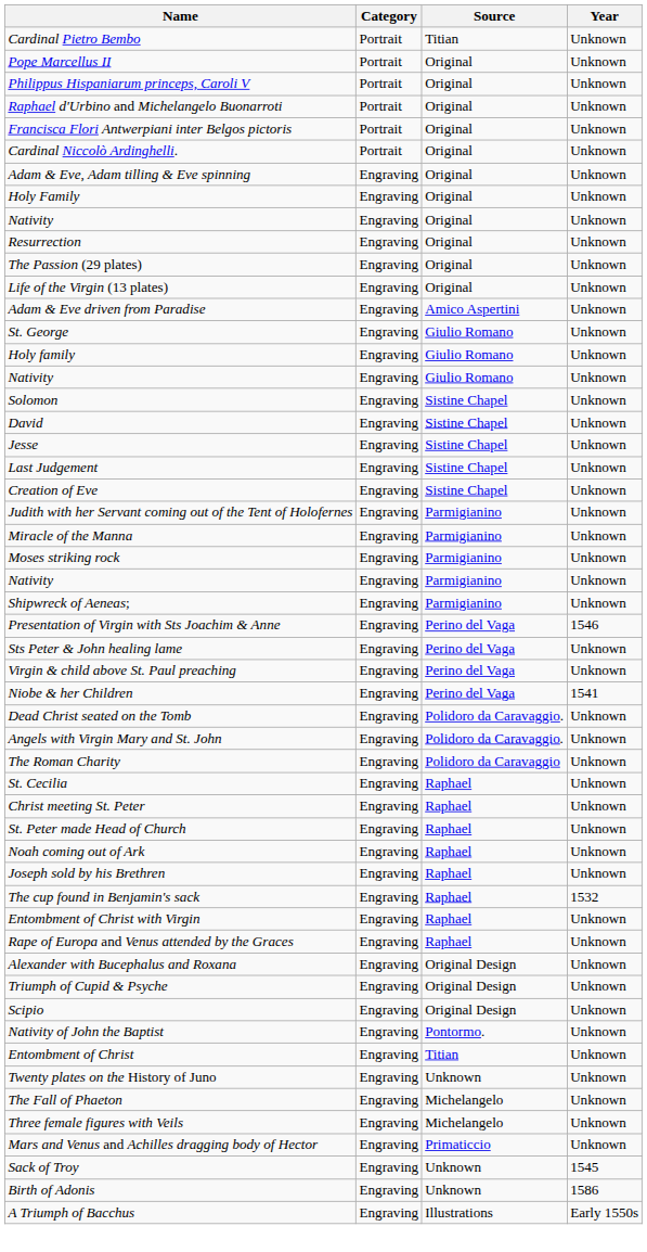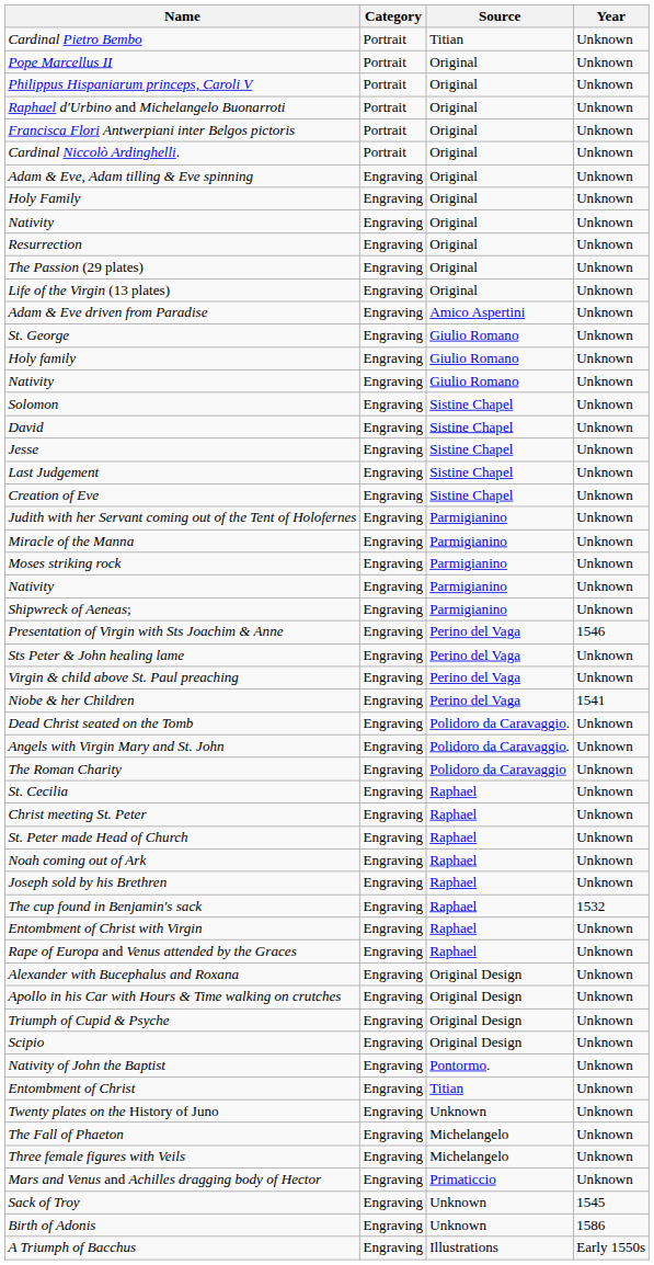 <table class="wikitable">
 <tr>
 <th>Name</th>
 <th>Category</th>
 <th>Source</th>
 <th>Year</th>
 </tr>
 <tr>
 <td><em>Cardinal <a href='#'>Pietro Bembo</a></em></td>
 <td>Portrait</td>
 <td>Titian</td>
 <td>Unknown</td>
 </tr>
 <tr>
 <td><em><a href='#'>Pope Marcellus II</a></em></td>
 <td>Portrait</td>
 <td>Original</td>
 <td>Unknown</td>
 </tr>
 <tr>
 <td><em><a href='#'>Philippus Hispaniarum princeps, Caroli V</a></em></td>
 <td>Portrait</td>
 <td>Original</td>
 <td>Unknown</td>
 </tr>
 <tr>
 <td><em><a href='#'>Raphael</a> d'Urbino</em> and <em>Michelangelo Buonarroti</em></td>
 <td>Portrait</td>
 <td>Original</td>
 <td>Unknown</td>
 </tr>
 <tr>
 <td><em><a href='#'>Francisca Flori</a> Antwerpiani inter Belgos pictoris</em></td>
 <td>Portrait</td>
 <td>Original</td>
 <td>Unknown</td>
 </tr>
 <tr>
 <td><em>Cardinal <a href='#'>Niccolò Ardinghelli</a></em>.</td>
 <td>Portrait</td>
 <td>Original</td>
 <td>Unknown</td>
 </tr>
 <tr>
 <td><em>Adam & Eve</em>, <em>Adam tilling & Eve spinning</em></td>
 <td>Engraving</td>
 <td>Original</td>
 <td>Unknown</td>
 </tr>
 <tr>
 <td><em>Holy Family</em></td>
 <td>Engraving</td>
 <td>Original</td>
 <td>Unknown</td>
 </tr>
 <tr>
 <td><em>Nativity</em></td>
 <td>Engraving</td>
 <td>Original</td>
 <td>Unknown</td>
 </tr>
 <tr>
 <td><em>Resurrection</em></td>
 <td>Engraving</td>
 <td>Original</td>
 <td>Unknown</td>
 </tr>
 <tr>
 <td><em>The Passion</em> (29 plates)</td>
 <td>Engraving</td>
 <td>Original</td>
 <td>Unknown</td>
 </tr>
 <tr>
 <td><em>Life of the Virgin</em> (13 plates)</td>
 <td>Engraving</td>
 <td>Original</td>
 <td>Unknown</td>
 </tr>
 <tr>
 <td><em>Adam & Eve driven from Paradise</em></td>
 <td>Engraving</td>
 <td><a href='#'>Amico Aspertini</a></td>
 <td>Unknown</td>
 </tr>
 <tr>
 <td><em>St. George</em></td>
 <td>Engraving</td>
 <td><a href='#'>Giulio Romano</a></td>
 <td>Unknown</td>
 </tr>
 <tr>
 <td><em>Holy family</em></td>
 <td>Engraving</td>
 <td><a href='#'>Giulio Romano</a></td>
 <td>Unknown</td>
 </tr>
 <tr>
 <td><em>Nativity</em></td>
 <td>Engraving</td>
 <td><a href='#'>Giulio Romano</a></td>
 <td>Unknown</td>
 </tr>
 <tr>
 <td><em>Solomon</em></td>
 <td>Engraving</td>
 <td><a href='#'>Sistine Chapel</a></td>
 <td>Unknown</td>
 </tr>
 <tr>
 <td><em>David</em></td>
 <td>Engraving</td>
 <td><a href='#'>Sistine Chapel</a></td>
 <td>Unknown</td>
 </tr>
 <tr>
 <td><em>Jesse</em></td>
 <td>Engraving</td>
 <td><a href='#'>Sistine Chapel</a></td>
 <td>Unknown</td>
 </tr>
 <tr>
 <td><em>Last Judgement</em></td>
 <td>Engraving</td>
 <td><a href='#'>Sistine Chapel</a></td>
 <td>Unknown</td>
 </tr>
 <tr>
 <td><em>Creation of Eve</em></td>
 <td>Engraving</td>
 <td><a href='#'>Sistine Chapel</a></td>
 <td>Unknown</td>
 </tr>
 <tr>
 <td><em>Judith with her Servant coming out of the Tent of Holofernes</em></td>
 <td>Engraving</td>
 <td><a href='#'>Parmigianino</a></td>
 <td>Unknown</td>
 </tr>
 <tr>
 <td><em>Miracle of the Manna</em></td>
 <td>Engraving</td>
 <td><a href='#'>Parmigianino</a></td>
 <td>Unknown</td>
 </tr>
 <tr>
 <td><em>Moses striking rock</em></td>
 <td>Engraving</td>
 <td><a href='#'>Parmigianino</a></td>
 <td>Unknown</td>
 </tr>
 <tr>
 <td><em>Nativity</em></td>
 <td>Engraving</td>
 <td><a href='#'>Parmigianino</a></td>
 <td>Unknown</td>
 </tr>
 <tr>
 <td><em>Shipwreck of Aeneas</em>;</td>
 <td>Engraving</td>
 <td><a href='#'>Parmigianino</a></td>
 <td>Unknown</td>
 </tr>
 <tr>
 <td><em>Presentation of Virgin with Sts Joachim & Anne</em></td>
 <td>Engraving</td>
 <td><a href='#'>Perino del Vaga</a></td>
 <td>1546</td>
 </tr>
 <tr>
 <td><em>Sts Peter & John healing lame</em></td>
 <td>Engraving</td>
 <td><a href='#'>Perino del Vaga</a></td>
 <td>Unknown</td>
 </tr>
 <tr>
 <td><em>Virgin & child above St. Paul preaching</em></td>
 <td>Engraving</td>
 <td><a href='#'>Perino del Vaga</a></td>
 <td>Unknown</td>
 </tr>
 <tr>
 <td><em>Niobe & her Children</em></td>
 <td>Engraving</td>
 <td><a href='#'>Perino del Vaga</a></td>
 <td>1541</td>
 </tr>
 <tr>
 <td><em>Dead Christ seated on the Tomb</em></td>
 <td>Engraving</td>
 <td><a href='#'>Polidoro da Caravaggio</a>.</td>
 <td>Unknown</td>
 </tr>
 <tr>
 <td><em>Angels with Virgin Mary and St. John</em></td>
 <td>Engraving</td>
 <td><a href='#'>Polidoro da Caravaggio</a><em>.</em></td>
 <td>Unknown</td>
 </tr>
 <tr>
 <td><em>The Roman Charity</em></td>
 <td>Engraving</td>
 <td><a href='#'>Polidoro da Caravaggio</a></td>
 <td>Unknown</td>
 </tr>
 <tr>
 <td><em>St. Cecilia</em></td>
 <td>Engraving</td>
 <td><a href='#'>Raphael</a></td>
 <td>Unknown</td>
 </tr>
 <tr>
 <td><em>Christ meeting St. Peter</em></td>
 <td>Engraving</td>
 <td><a href='#'>Raphael</a></td>
 <td>Unknown</td>
 </tr>
 <tr>
 <td><em>St. Peter made Head of Church</em></td>
 <td>Engraving</td>
 <td><a href='#'>Raphael</a></td>
 <td>Unknown</td>
 </tr>
 <tr>
 <td><em>Noah coming out of Ark</em></td>
 <td>Engraving</td>
 <td><a href='#'>Raphael</a></td>
 <td>Unknown</td>
 </tr>
 <tr>
 <td><em>Joseph sold by his Brethren</em></td>
 <td>Engraving</td>
 <td><a href='#'>Raphael</a></td>
 <td>Unknown</td>
 </tr>
 <tr>
 <td><em>The cup found in Benjamin's sack</em></td>
 <td>Engraving</td>
 <td><a href='#'>Raphael</a></td>
 <td>1532</td>
 </tr>
 <tr>
 <td><em>Entombment of Christ with Virgin</em></td>
 <td>Engraving</td>
 <td><a href='#'>Raphael</a></td>
 <td>Unknown</td>
 </tr>
 <tr>
 <td><em>Rape of Europa</em> and <em>Venus attended by the Graces</em></td>
 <td>Engraving</td>
 <td><a href='#'>Raphael</a></td>
 <td>Unknown</td>
 </tr>
 <tr>
 <td><em>Alexander with Bucephalus and Roxana</em></td>
 <td>Engraving</td>
 <td>Original Design</td>
 <td>Unknown</td>
 </tr>
 <tr>
+<td><em>Apollo in his Car with Hours & Time walking on crutches</em></td>
+<td>Engraving</td>
+<td>Original Design</td>
+<td>Unknown</td>
+</tr>
+<tr>
 <td><em>Triumph of Cupid & Psyche</em></td>
 <td>Engraving</td>
 <td>Original Design</td>
 <td>Unknown</td>
 </tr>
 <tr>
 <td><em>Scipio</em></td>
 <td>Engraving</td>
 <td>Original Design</td>
 <td>Unknown</td>
 </tr>
 <tr>
 <td><em>Nativity of John the Baptist</em></td>
 <td>Engraving</td>
 <td><a href='#'>Pontormo</a>.</td>
 <td>Unknown</td>
 </tr>
 <tr>
 <td><em>Entombment of Christ</em></td>
 <td>Engraving</td>
 <td><a href='#'>Titian</a></td>
 <td>Unknown</td>
 </tr>
 <tr>
 <td><em>Twenty plates on the</em> History of Juno</td>
 <td>Engraving</td>
 <td>Unknown</td>
 <td>Unknown</td>
 </tr>
 <tr>
 <td><em>The Fall of Phaeton</em></td>
 <td>Engraving</td>
 <td>Michelangelo</td>
 <td>Unknown</td>
 </tr>
 <tr>
 <td><em>Three female figures with Veils</em></td>
 <td>Engraving</td>
 <td>Michelangelo</td>
 <td>Unknown</td>
 </tr>
 <tr>
 <td><em>Mars and Venus</em> and <em>Achilles dragging body of Hector</em></td>
 <td>Engraving</td>
 <td><a href='#'>Primaticcio</a></td>
 <td>Unknown</td>
 </tr>
 <tr>
 <td><em>Sack of Troy</em></td>
 <td>Engraving</td>
 <td>Unknown</td>
 <td>1545</td>
 </tr>
 <tr>
 <td><em>Birth of Adonis</em></td>
 <td>Engraving</td>
 <td>Unknown</td>
 <td>1586</td>
 </tr>
 <tr>
 <td><em>A Triumph of Bacchus</em></td>
 <td>Engraving</td>
 <td>Illustrations</td>
 <td>Early 1550s</td>
 </tr>
 </table>
